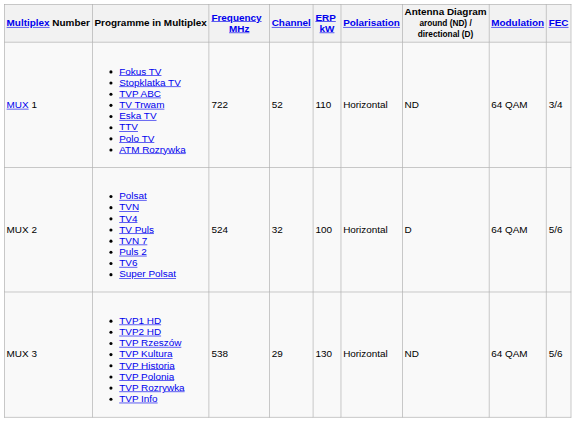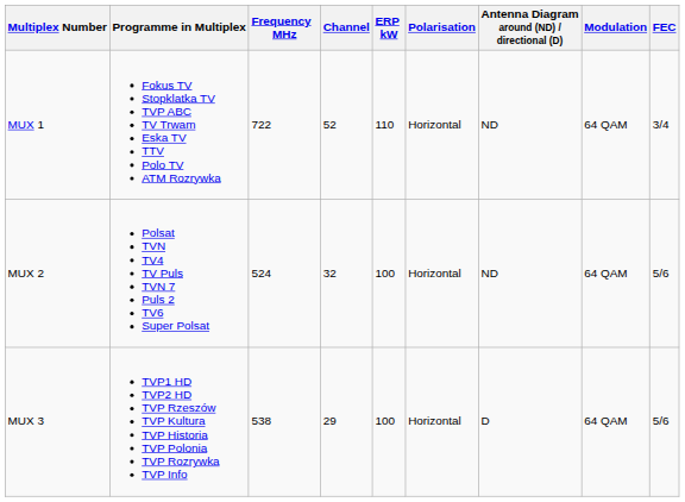 <table class="wikitable">
 <tr>
 <th><a href='#'>Multiplex</a> Number</th>
 <th>Programme in Multiplex</th>
 <th><a href='#'>Frequency</a>  <br><a href='#'>MHz</a></th>
 <th><a href='#'>Channel</a></th>
 <th><a href='#'>ERP</a> <br><a href='#'>kW</a></th>
 <th><a href='#'>Polarisation</a></th>
 <th>Antenna Diagram<br><small>around (ND) /<br>directional (D)</small></th>
 <th><a href='#'>Modulation</a></th>
 <th><a href='#'>FEC</a></th>
 </tr>
 <tr>
 <td><a href='#'>MUX</a> 1</td>
 <td><br><ul><li><a href='#'>Fokus TV</a></li><li><a href='#'>Stopklatka TV</a></li><li><a href='#'>TVP ABC</a></li><li><a href='#'>TV Trwam</a></li><li><a href='#'>Eska TV</a></li><li><a href='#'>TTV</a></li><li><a href='#'>Polo TV</a></li><li><a href='#'>ATM Rozrywka</a></li></ul></td>
 <td>722</td>
 <td>52</td>
 <td>110</td>
 <td>Horizontal</td>
 <td>ND</td>
 <td>64 QAM</td>
 <td>3/4</td>
 </tr>
 <tr>
 <td>MUX 2</td>
 <td><br><ul><li><a href='#'>Polsat</a></li><li><a href='#'>TVN</a></li><li><a href='#'>TV4</a></li><li><a href='#'>TV Puls</a></li><li><a href='#'>TVN 7</a></li><li><a href='#'>Puls 2</a></li><li><a href='#'>TV6</a></li><li><a href='#'>Super Polsat</a></li></ul></td>
 <td>524</td>
 <td>32</td>
 <td>100</td>
 <td>Horizontal</td>
-<td>D</td>
+<td>ND</td>
 <td>64 QAM</td>
 <td>5/6</td>
 </tr>
 <tr>
 <td>MUX 3</td>
 <td><br><ul><li><a href='#'>TVP1 HD</a></li><li><a href='#'>TVP2 HD</a></li><li><a href='#'>TVP Rzeszów</a></li><li><a href='#'>TVP Kultura</a></li><li><a href='#'>TVP Historia</a></li><li><a href='#'>TVP Polonia</a></li><li><a href='#'>TVP Rozrywka</a></li><li><a href='#'>TVP Info</a></li></ul></td>
 <td>538</td>
 <td>29</td>
-<td>130</td>
+<td>100</td>
 <td>Horizontal</td>
-<td>ND</td>
+<td>D</td>
 <td>64 QAM</td>
 <td>5/6</td>
 </tr>
 </table>
